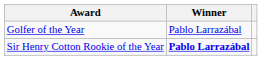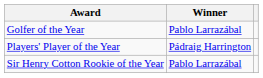 <table class="wikitable">
 <tr>
 <th>Award</th>
 <th>Winner</th>
 <th></th>
 </tr>
 <tr>
 <td><a href='#'>Golfer of the Year</a></td>
 <td> <a href='#'>Pablo Larrazábal</a></td>
 <td></td>
 </tr>
 <tr>
+<td><a href='#'>Players' Player of the Year</a></td>
+<td> <a href='#'>Pádraig Harrington</a></td>
+<td></td>
+</tr>
+<tr>
 <td><a href='#'>Sir Henry Cotton Rookie of the Year</a></td>
-<td><strong> <a href='#'>Pablo Larrazábal</a></strong></td>
+<td> <a href='#'>Pablo Larrazábal</a></td>
 <td></td>
 </tr>
 </table>
